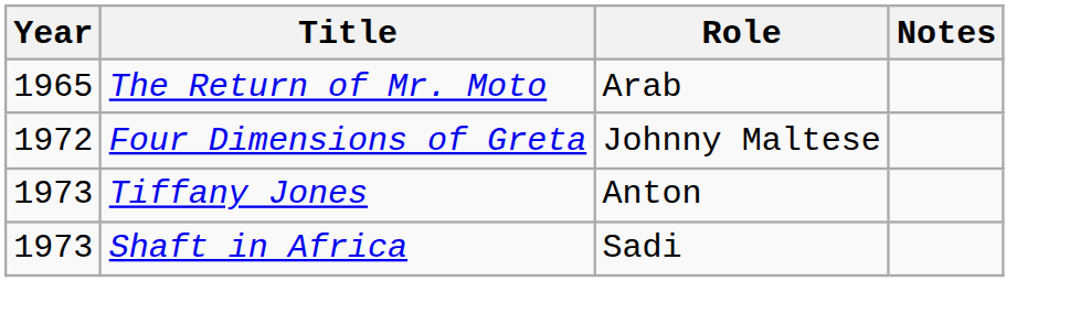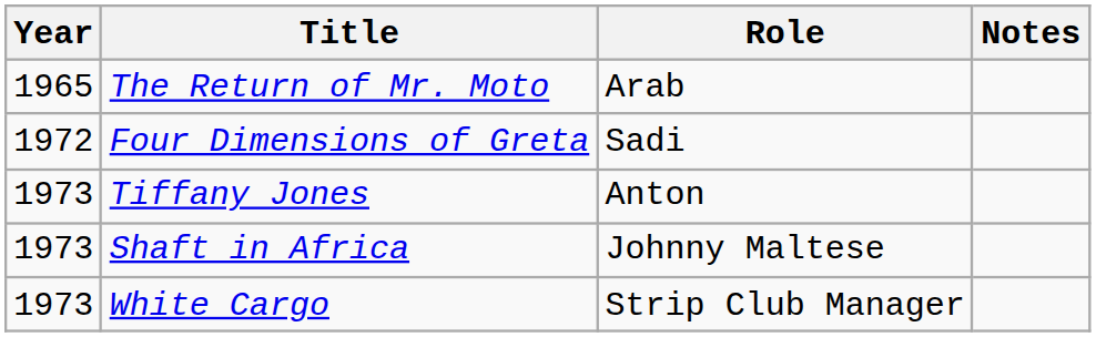 <table class="wikitable">
 <tr>
 <th>Year</th>
 <th>Title</th>
 <th>Role</th>
 <th>Notes</th>
 </tr>
 <tr>
 <td>1965</td>
 <td><em><a href='#'>The Return of Mr. Moto</a></em></td>
 <td>Arab</td>
 <td></td>
 </tr>
 <tr>
 <td>1972</td>
 <td><em><a href='#'>Four Dimensions of Greta</a></em></td>
-<td>Johnny Maltese</td>
+<td>Sadi</td>
 <td></td>
 </tr>
 <tr>
 <td>1973</td>
 <td><em><a href='#'>Tiffany Jones</a></em></td>
 <td>Anton</td>
 <td></td>
 </tr>
 <tr>
 <td>1973</td>
 <td><em><a href='#'>Shaft in Africa</a></em></td>
-<td>Sadi</td>
+<td>Johnny Maltese</td>
+<td></td>
+</tr>
+<tr>
+<td>1973</td>
+<td><em><a href='#'>White Cargo</a></em></td>
+<td>Strip Club Manager</td>
 <td></td>
 </tr>
 </table>
